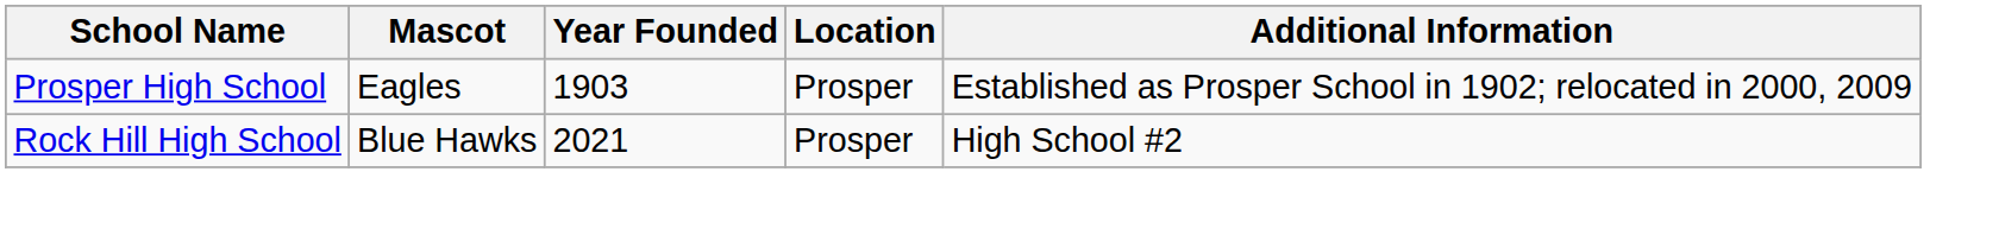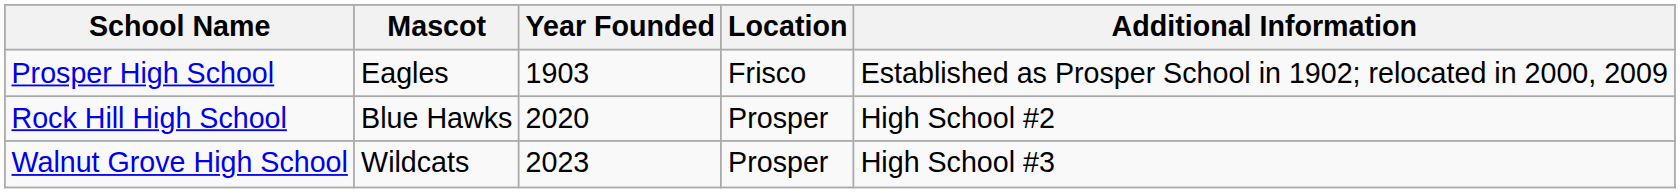 <table class="wikitable sortable mw-collapsible">
 <tr>
 <th>School Name</th>
 <th>Mascot</th>
 <th>Year Founded</th>
 <th>Location</th>
 <th>Additional Information</th>
 </tr>
 <tr>
 <td><a href='#'>Prosper High School</a></td>
 <td>Eagles</td>
 <td>1903</td>
-<td>Prosper</td>
+<td>Frisco</td>
 <td>Established as Prosper School in 1902; relocated in 2000, 2009</td>
 </tr>
 <tr>
 <td><a href='#'>Rock Hill High School</a></td>
 <td>Blue Hawks</td>
-<td>2021</td>
+<td>2020</td>
 <td>Prosper</td>
 <td>High School #2</td>
 </tr>
+<tr>
+<td><a href='#'>Walnut Grove High School</a></td>
+<td>Wildcats</td>
+<td>2023</td>
+<td>Prosper</td>
+<td>High School #3</td>
+</tr>
 </table>
